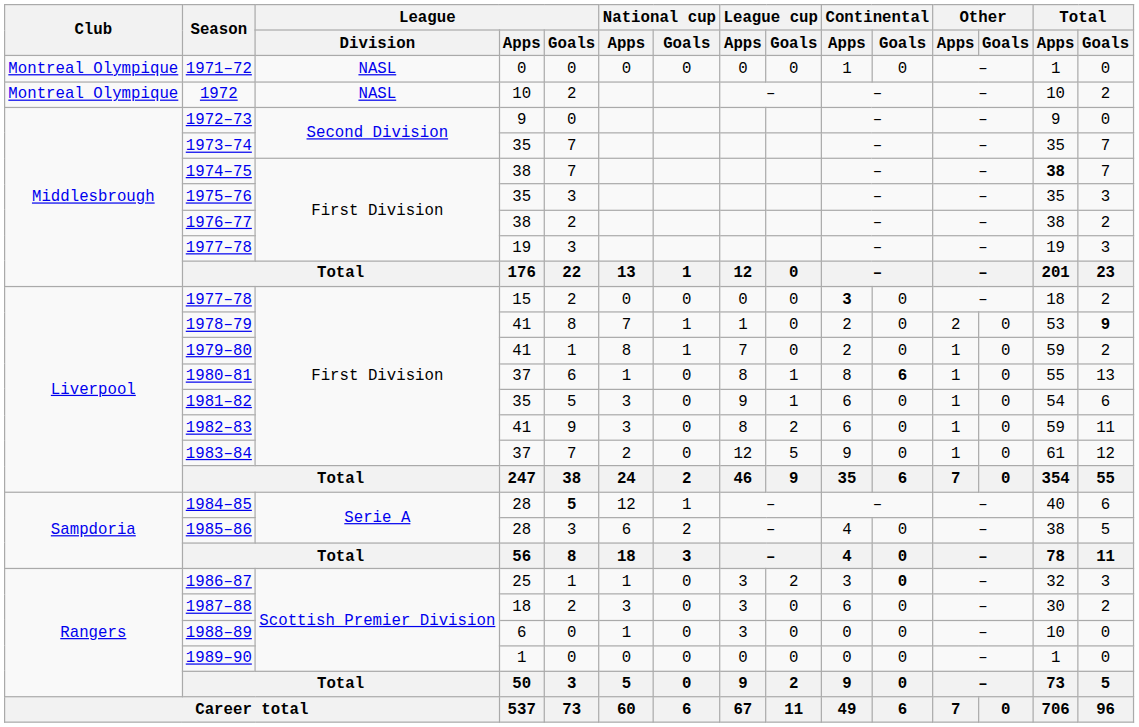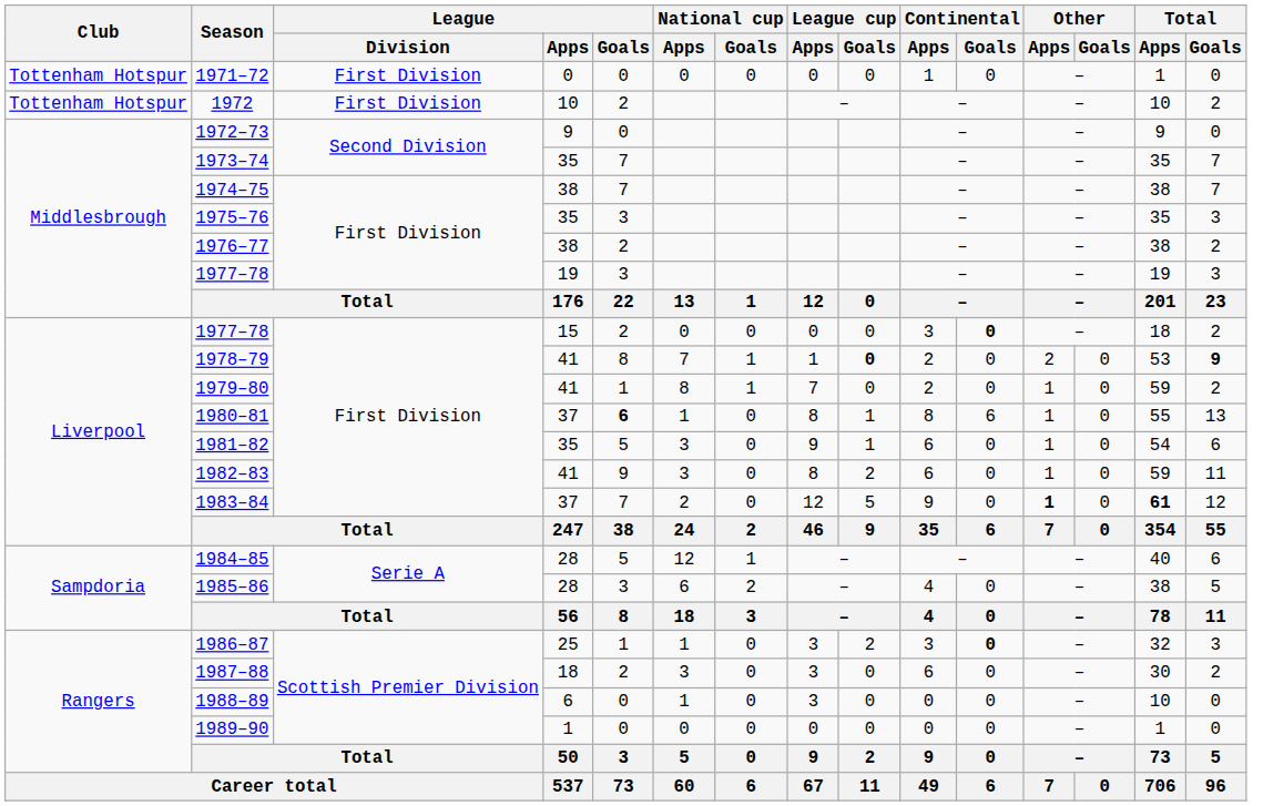 <table class=wikitable style=text-align:center>
 <tr>
 <th rowspan=2>Club</th>
 <th rowspan=2>Season</th>
 <th colspan=3>League</th>
 <th colspan=2>National cup</th>
 <th colspan=2>League cup</th>
 <th colspan=2>Continental</th>
 <th colspan=2>Other</th>
 <th colspan=2>Total</th>
 </tr>
 <tr>
 <th>Division</th>
 <th>Apps</th>
 <th>Goals</th>
 <th>Apps</th>
 <th>Goals</th>
 <th>Apps</th>
 <th>Goals</th>
 <th>Apps</th>
 <th>Goals</th>
 <th>Apps</th>
 <th>Goals</th>
 <th>Apps</th>
 <th>Goals</th>
 </tr>
 <tr>
-<td><a href='#'>Montreal Olympique</a></td>
+<td><a href='#'>Tottenham Hotspur</a></td>
 <td><a href='#'>1971–72</a></td>
-<td><a href='#'>NASL</a></td>
+<td><a href='#'>First Division</a></td>
 <td>0</td>
 <td>0</td>
 <td>0</td>
 <td>0</td>
 <td>0</td>
 <td>0</td>
 <td>1</td>
 <td>0</td>
 <td colspan="2">–</td>
 <td>1</td>
 <td>0</td>
 </tr>
 <tr>
-<td><a href='#'>Montreal Olympique</a></td>
+<td><a href='#'>Tottenham Hotspur</a></td>
 <td><a href='#'>1972</a></td>
-<td><a href='#'>NASL</a></td>
+<td><a href='#'>First Division</a></td>
 <td>10</td>
 <td>2</td>
 <td></td>
 <td></td>
 <td colspan="2">–</td>
 <td colspan="2">–</td>
 <td colspan="2">–</td>
 <td>10</td>
 <td>2</td>
 </tr>
 <tr>
 <td rowspan="7"><a href='#'>Middlesbrough</a></td>
 <td><a href='#'>1972–73</a></td>
 <td rowspan="2"><a href='#'>Second Division</a></td>
 <td>9</td>
 <td>0</td>
 <td></td>
 <td></td>
 <td></td>
 <td></td>
 <td colspan="2">–</td>
 <td colspan="2">–</td>
 <td>9</td>
 <td>0</td>
 </tr>
 <tr>
 <td><a href='#'>1973–74</a></td>
 <td>35</td>
 <td>7</td>
 <td></td>
 <td></td>
 <td></td>
 <td></td>
 <td colspan="2">–</td>
 <td colspan="2">–</td>
 <td>35</td>
 <td>7</td>
 </tr>
 <tr>
 <td><a href='#'>1974–75</a></td>
 <td rowspan="4">First Division</td>
 <td>38</td>
 <td>7</td>
 <td></td>
 <td></td>
 <td></td>
 <td></td>
 <td colspan="2">–</td>
 <td colspan="2">–</td>
-<td><strong>38</strong></td>
+<td>38</td>
 <td>7</td>
 </tr>
 <tr>
 <td><a href='#'>1975–76</a></td>
 <td>35</td>
 <td>3</td>
 <td></td>
 <td></td>
 <td></td>
 <td></td>
 <td colspan="2">–</td>
 <td colspan="2">–</td>
 <td>35</td>
 <td>3</td>
 </tr>
 <tr>
 <td><a href='#'>1976–77</a></td>
 <td>38</td>
 <td>2</td>
 <td></td>
 <td></td>
 <td></td>
 <td></td>
 <td colspan="2">–</td>
 <td colspan="2">–</td>
 <td>38</td>
 <td>2</td>
 </tr>
 <tr>
 <td><a href='#'>1977–78</a></td>
 <td>19</td>
 <td>3</td>
 <td></td>
 <td></td>
 <td></td>
 <td></td>
 <td colspan="2">–</td>
 <td colspan="2">–</td>
 <td>19</td>
 <td>3</td>
 </tr>
 <tr>
 <th colspan=2>Total</th>
 <th>176</th>
 <th>22</th>
 <th>13</th>
 <th>1</th>
 <th>12</th>
 <th>0</th>
 <th colspan="2">–</th>
 <th colspan="2">–</th>
 <th>201</th>
 <th>23</th>
 </tr>
 <tr>
 <td rowspan="8"><a href='#'>Liverpool</a></td>
 <td><a href='#'>1977–78</a></td>
 <td rowspan="7">First Division</td>
 <td>15</td>
 <td>2</td>
 <td>0</td>
 <td>0</td>
 <td>0</td>
 <td>0</td>
-<td><strong>3</strong></td>
-<td>0</td>
+<td>3</td>
+<td><strong>0</strong></td>
 <td colspan="2">–</td>
 <td>18</td>
 <td>2</td>
 </tr>
 <tr>
 <td><a href='#'>1978–79</a></td>
 <td>41</td>
 <td>8</td>
 <td>7</td>
 <td>1</td>
 <td>1</td>
-<td>0</td>
+<td><strong>0</strong></td>
 <td>2</td>
 <td>0</td>
 <td>2</td>
 <td>0</td>
 <td>53</td>
 <td><strong>9</strong></td>
 </tr>
 <tr>
 <td><a href='#'>1979–80</a></td>
 <td>41</td>
 <td>1</td>
 <td>8</td>
 <td>1</td>
 <td>7</td>
 <td>0</td>
 <td>2</td>
 <td>0</td>
 <td>1</td>
 <td>0</td>
 <td>59</td>
 <td>2</td>
 </tr>
 <tr>
 <td><a href='#'>1980–81</a></td>
 <td>37</td>
-<td>6</td>
+<td><strong>6</strong></td>
 <td>1</td>
 <td>0</td>
 <td>8</td>
 <td>1</td>
 <td>8</td>
-<td><strong>6</strong></td>
+<td>6</td>
 <td>1</td>
 <td>0</td>
 <td>55</td>
 <td>13</td>
 </tr>
 <tr>
 <td><a href='#'>1981–82</a></td>
 <td>35</td>
 <td>5</td>
 <td>3</td>
 <td>0</td>
 <td>9</td>
 <td>1</td>
 <td>6</td>
 <td>0</td>
 <td>1</td>
 <td>0</td>
 <td>54</td>
 <td>6</td>
 </tr>
 <tr>
 <td><a href='#'>1982–83</a></td>
 <td>41</td>
 <td>9</td>
 <td>3</td>
 <td>0</td>
 <td>8</td>
 <td>2</td>
 <td>6</td>
 <td>0</td>
 <td>1</td>
 <td>0</td>
 <td>59</td>
 <td>11</td>
 </tr>
 <tr>
 <td><a href='#'>1983–84</a></td>
 <td>37</td>
 <td>7</td>
 <td>2</td>
 <td>0</td>
 <td>12</td>
 <td>5</td>
 <td>9</td>
 <td>0</td>
-<td>1</td>
+<td><strong>1</strong></td>
 <td>0</td>
-<td>61</td>
+<td><strong>61</strong></td>
 <td>12</td>
 </tr>
 <tr>
 <th colspan=2>Total</th>
 <th>247</th>
 <th>38</th>
 <th>24</th>
 <th>2</th>
 <th>46</th>
 <th>9</th>
 <th>35</th>
 <th>6</th>
 <th>7</th>
 <th>0</th>
 <th>354</th>
 <th>55</th>
 </tr>
 <tr>
 <td rowspan="3"><a href='#'>Sampdoria</a></td>
 <td><a href='#'>1984–85</a></td>
 <td rowspan="2"><a href='#'>Serie A</a></td>
 <td>28</td>
-<td><strong>5</strong></td>
+<td>5</td>
 <td>12</td>
 <td>1</td>
 <td colspan="2">–</td>
 <td colspan="2">–</td>
 <td colspan="2">–</td>
 <td>40</td>
 <td>6</td>
 </tr>
 <tr>
 <td><a href='#'>1985–86</a></td>
 <td>28</td>
 <td>3</td>
 <td>6</td>
 <td>2</td>
 <td colspan="2">–</td>
 <td>4</td>
 <td>0</td>
 <td colspan="2">–</td>
 <td>38</td>
 <td>5</td>
 </tr>
 <tr>
 <th colspan=2>Total</th>
 <th>56</th>
 <th>8</th>
 <th>18</th>
 <th>3</th>
 <th colspan="2">–</th>
 <th>4</th>
 <th>0</th>
 <th colspan="2">–</th>
 <th>78</th>
 <th>11</th>
 </tr>
 <tr>
 <td rowspan="5"><a href='#'>Rangers</a></td>
 <td><a href='#'>1986–87</a></td>
 <td rowspan="4"><a href='#'>Scottish Premier Division</a></td>
 <td>25</td>
 <td>1</td>
 <td>1</td>
 <td>0</td>
 <td>3</td>
 <td>2</td>
 <td>3</td>
 <td><strong>0</strong></td>
 <td colspan="2">–</td>
 <td>32</td>
 <td>3</td>
 </tr>
 <tr>
 <td><a href='#'>1987–88</a></td>
 <td>18</td>
 <td>2</td>
 <td>3</td>
 <td>0</td>
 <td>3</td>
 <td>0</td>
 <td>6</td>
 <td>0</td>
 <td colspan="2">–</td>
 <td>30</td>
 <td>2</td>
 </tr>
 <tr>
 <td><a href='#'>1988–89</a></td>
 <td>6</td>
 <td>0</td>
 <td>1</td>
 <td>0</td>
 <td>3</td>
 <td>0</td>
 <td>0</td>
 <td>0</td>
 <td colspan="2">–</td>
 <td>10</td>
 <td>0</td>
 </tr>
 <tr>
 <td><a href='#'>1989–90</a></td>
 <td>1</td>
 <td>0</td>
 <td>0</td>
 <td>0</td>
 <td>0</td>
 <td>0</td>
 <td>0</td>
 <td>0</td>
 <td colspan="2">–</td>
 <td>1</td>
 <td>0</td>
 </tr>
 <tr>
 <th colspan=2>Total</th>
 <th>50</th>
 <th>3</th>
 <th>5</th>
 <th>0</th>
 <th>9</th>
 <th>2</th>
 <th>9</th>
 <th>0</th>
 <th colspan="2">–</th>
 <th>73</th>
 <th>5</th>
 </tr>
 <tr>
 <th colspan=3>Career total</th>
 <th>537</th>
 <th>73</th>
 <th>60</th>
 <th>6</th>
 <th>67</th>
 <th>11</th>
 <th>49</th>
 <th>6</th>
 <th>7</th>
 <th>0</th>
 <th>706</th>
 <th>96</th>
 </tr>
 </table>
